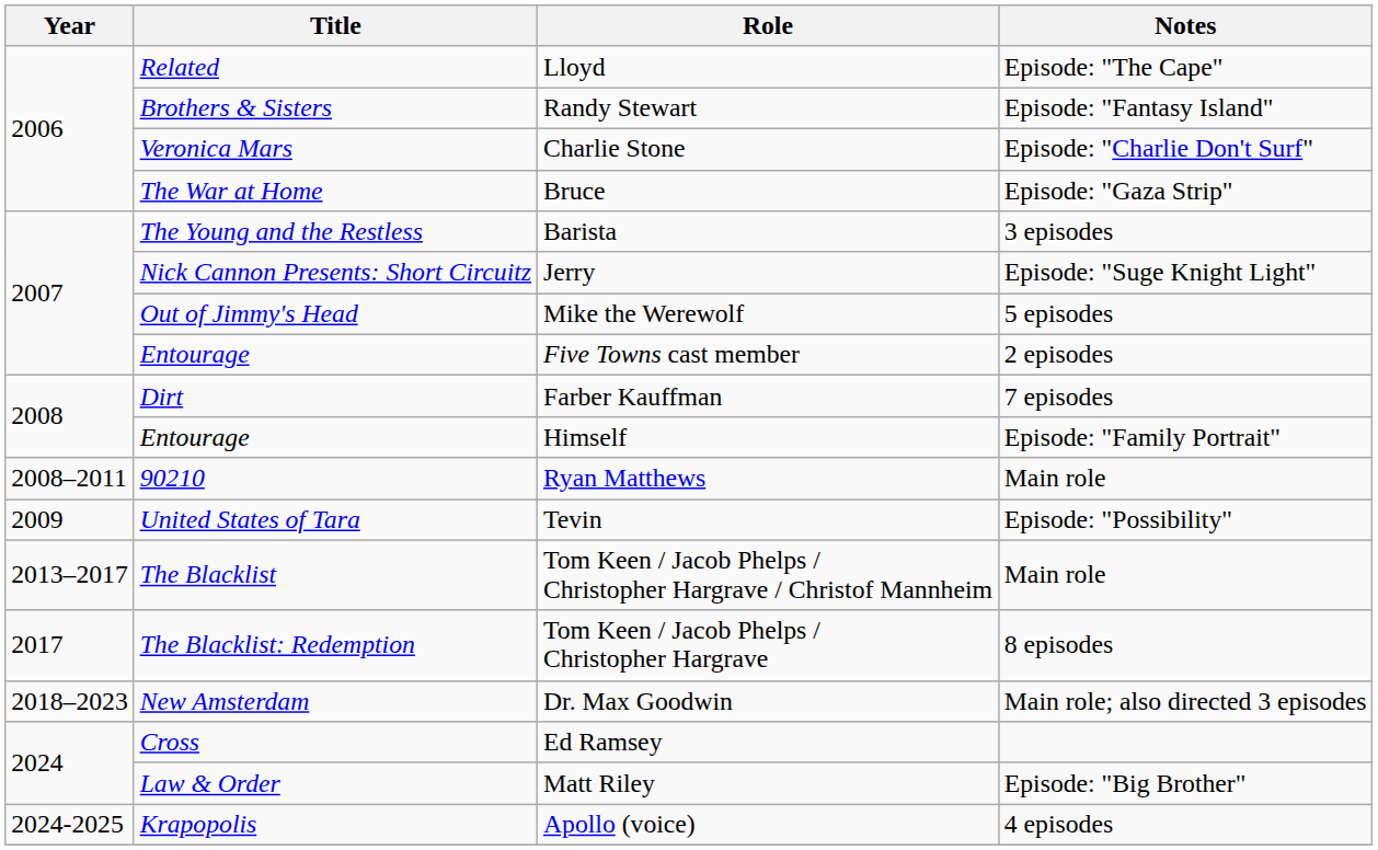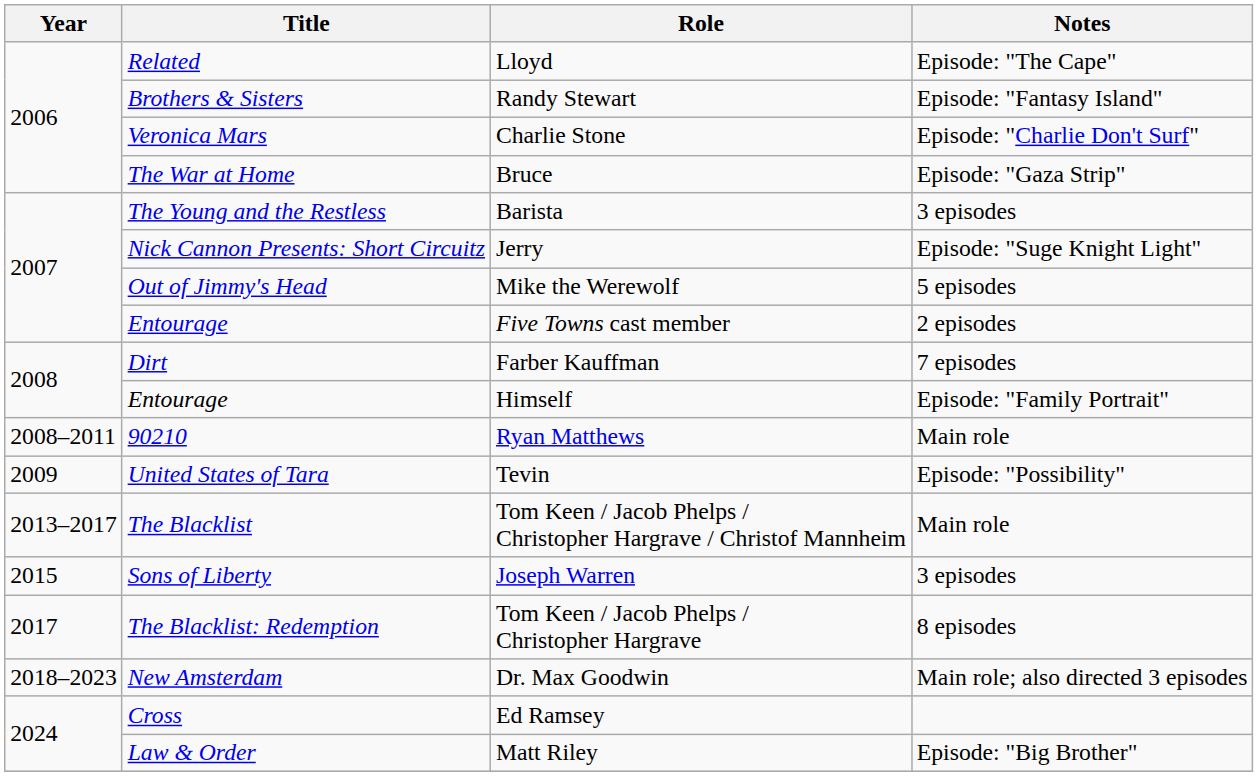 <table class="wikitable sortable">
 <tr>
 <th>Year</th>
 <th>Title</th>
 <th>Role</th>
 <th class="unsortable">Notes</th>
 </tr>
 <tr>
 <td rowspan=4>2006</td>
 <td><em><a href='#'>Related</a></em></td>
 <td>Lloyd</td>
 <td>Episode: "The Cape"</td>
 </tr>
 <tr>
 <td><em><a href='#'>Brothers & Sisters</a></em></td>
 <td>Randy Stewart</td>
 <td>Episode: "Fantasy Island"</td>
 </tr>
 <tr>
 <td><em><a href='#'>Veronica Mars</a></em></td>
 <td>Charlie Stone</td>
 <td>Episode: "<a href='#'>Charlie Don't Surf</a>"</td>
 </tr>
 <tr>
 <td data-sort-value="War at Home, The"><em><a href='#'>The War at Home</a></em></td>
 <td>Bruce</td>
 <td>Episode: "Gaza Strip"</td>
 </tr>
 <tr>
 <td rowspan=4>2007</td>
 <td data-sort-value="Young and the Restless, The"><em><a href='#'>The Young and the Restless</a></em></td>
 <td>Barista</td>
 <td>3 episodes</td>
 </tr>
 <tr>
 <td><em><a href='#'>Nick Cannon Presents: Short Circuitz</a></em></td>
 <td>Jerry</td>
 <td>Episode: "Suge Knight Light"</td>
 </tr>
 <tr>
 <td><em><a href='#'>Out of Jimmy's Head</a></em></td>
 <td>Mike the Werewolf</td>
 <td>5 episodes</td>
 </tr>
 <tr>
 <td><em><a href='#'>Entourage</a></em></td>
 <td><em>Five Towns</em> cast member</td>
 <td>2 episodes</td>
 </tr>
 <tr>
 <td rowspan=2>2008</td>
 <td><em><a href='#'>Dirt</a></em></td>
 <td>Farber Kauffman</td>
 <td>7 episodes</td>
 </tr>
 <tr>
 <td><em>Entourage</em></td>
 <td>Himself</td>
 <td>Episode: "Family Portrait"</td>
 </tr>
 <tr>
 <td>2008–2011</td>
 <td><em><a href='#'>90210</a></em></td>
 <td><a href='#'>Ryan Matthews</a></td>
 <td>Main role</td>
 </tr>
 <tr>
 <td>2009</td>
 <td><em><a href='#'>United States of Tara</a></em></td>
 <td>Tevin</td>
 <td>Episode: "Possibility"</td>
 </tr>
 <tr>
 <td>2013–2017</td>
 <td data-sort-value="Blacklist, The"><em><a href='#'>The Blacklist</a></em></td>
 <td>Tom Keen / Jacob Phelps /<br>Christopher Hargrave / Christof Mannheim</td>
 <td>Main role</td>
 </tr>
 <tr>
+<td>2015</td>
+<td><em><a href='#'>Sons of Liberty</a></em></td>
+<td><a href='#'>Joseph Warren</a></td>
+<td>3 episodes</td>
+</tr>
+<tr>
 <td>2017</td>
 <td data-sort-value="Blacklist: Redemption, The"><em><a href='#'>The Blacklist: Redemption</a></em></td>
 <td>Tom Keen / Jacob Phelps /<br>Christopher Hargrave</td>
 <td>8 episodes</td>
 </tr>
 <tr>
 <td>2018–2023</td>
 <td><em><a href='#'>New Amsterdam</a></em></td>
 <td>Dr. Max Goodwin</td>
 <td>Main role; also directed 3 episodes</td>
 </tr>
 <tr>
 <td rowspan=2>2024</td>
 <td><em><a href='#'>Cross</a></em></td>
 <td>Ed Ramsey</td>
 <td></td>
 </tr>
 <tr>
 <td><em><a href='#'>Law & Order</a></em></td>
 <td>Matt Riley</td>
 <td>Episode: "Big Brother"</td>
 </tr>
 <tr>
-<td>2024-2025</td>
-<td><em><a href='#'>Krapopolis</a></em></td>
-<td><a href='#'>Apollo</a> (voice)</td>
-<td>4 episodes</td>
-</tr>
-<tr>
 </tr>
 </table>
